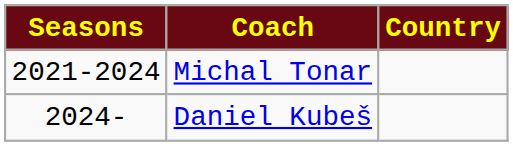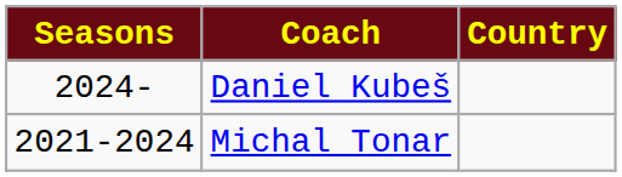 <table class="wikitable" style="text-align: center;">
 <tr>
 <th style="color:yellow; background:#670813">Seasons</th>
 <th style="color:yellow; background:#670813">Coach</th>
 <th style="color:yellow; background:#670813">Country</th>
 </tr>
 <tr>
+<td>2024-</td>
+<td><a href='#'>Daniel Kubeš</a></td>
+<td></td>
+</tr>
+<tr>
 <td style="text-align: center">2021-2024</td>
 <td style="text-align: center"><a href='#'>Michal Tonar</a></td>
 <td style="text-align: center"></td>
 </tr>
-<tr>
-<td>2024-</td>
-<td><a href='#'>Daniel Kubeš</a></td>
-<td></td>
-</tr>
 </table>
